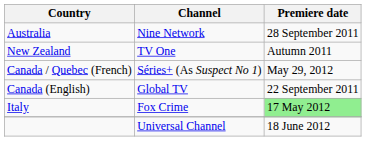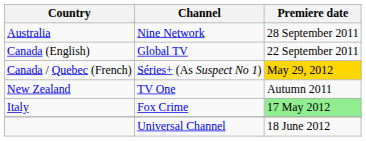 <table class="wikitable">
 <tr>
 <th>Country</th>
 <th>Channel</th>
 <th>Premiere date</th>
 </tr>
 <tr>
 <td> <a href='#'>Australia</a></td>
 <td><a href='#'>Nine Network</a></td>
 <td>28 September 2011</td>
 </tr>
 <tr>
-<td> <a href='#'>New Zealand</a></td>
-<td><a href='#'>TV One</a></td>
-<td>Autumn 2011</td>
+<td> <a href='#'>Canada</a> (English)</td>
+<td><a href='#'>Global TV</a></td>
+<td>22 September 2011</td>
 </tr>
 <tr>
 <td> <a href='#'>Canada</a> /  <a href='#'>Quebec</a> (French)</td>
 <td><a href='#'>Séries+</a> (As <em>Suspect No 1</em>)</td>
-<td>May 29, 2012</td>
+<td style="background: gold;">May 29, 2012</td>
 </tr>
 <tr>
-<td> <a href='#'>Canada</a> (English)</td>
-<td><a href='#'>Global TV</a></td>
-<td>22 September 2011</td>
+<td> <a href='#'>New Zealand</a></td>
+<td><a href='#'>TV One</a></td>
+<td>Autumn 2011</td>
 </tr>
 <tr>
 <td> <a href='#'>Italy</a></td>
 <td><a href='#'>Fox Crime</a></td>
 <td style="background: lightgreen;">17 May 2012</td>
 </tr>
 <tr>
 </tr>
 <tr>
 <td></td>
 <td><a href='#'>Universal Channel</a></td>
 <td>18 June 2012</td>
 </tr>
 </table>
